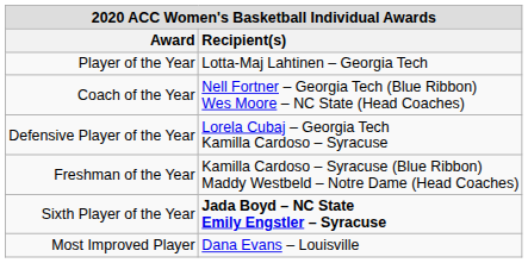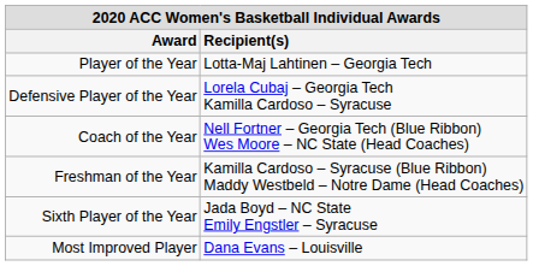 <table class="wikitable" style="white-space:nowrap; font-size:90%;">
 <tr>
 <td colspan="2" style="text-align:center; background:#ddd;"><strong>2020 ACC Women's Basketball Individual Awards</strong></td>
 </tr>
 <tr>
 <th style="text-align:right;">Award</th>
 <th style="text-align:left;">Recipient(s)</th>
 </tr>
 <tr>
 <td style="text-align:right;">Player of the Year</td>
 <td style="text-align:left;">Lotta-Maj Lahtinen – Georgia Tech</td>
 </tr>
 <tr>
+<td style="text-align:right;">Defensive Player of the Year</td>
+<td style="text-align:left;"><a href='#'>Lorela Cubaj</a> – Georgia Tech<br>Kamilla Cardoso – Syracuse</td>
+</tr>
+<tr>
 <td style="text-align:right;">Coach of the Year</td>
 <td style="text-align:left;"><a href='#'>Nell Fortner</a> – Georgia Tech (Blue Ribbon)<br><a href='#'>Wes Moore</a> – NC State (Head Coaches)</td>
-</tr>
-<tr>
-<td style="text-align:right;">Defensive Player of the Year</td>
-<td style="text-align:left;"><a href='#'>Lorela Cubaj</a> – Georgia Tech<br>Kamilla Cardoso – Syracuse</td>
 </tr>
 <tr>
 <td style="text-align:right;">Freshman of the Year</td>
 <td style="text-align:left;">Kamilla Cardoso – Syracuse (Blue Ribbon)<br>Maddy Westbeld – Notre Dame (Head Coaches)</td>
 </tr>
 <tr>
 <td style="text-align:right;">Sixth Player of the Year</td>
-<td style="text-align:left;"><strong>Jada Boyd – NC State<br><a href='#'>Emily Engstler</a> – Syracuse</strong></td>
+<td style="text-align:left;">Jada Boyd – NC State<br><a href='#'>Emily Engstler</a> – Syracuse</td>
 </tr>
 <tr>
 <td style="text-align:right;">Most Improved Player</td>
 <td style="text-align:left;"><a href='#'>Dana Evans</a> – Louisville</td>
 </tr>
 </table>
